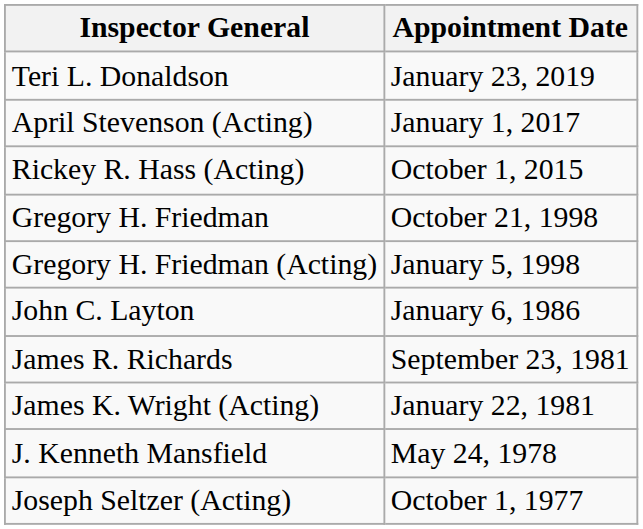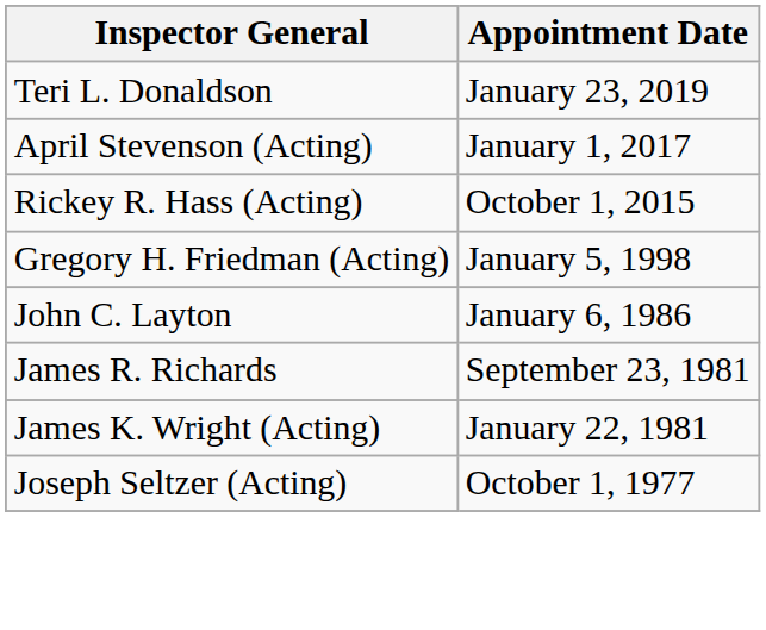 <table class="wikitable">
 <tr>
 <th><strong>Inspector General</strong></th>
 <th><strong>Appointment Date</strong></th>
 </tr>
 <tr>
 <td>Teri L. Donaldson</td>
 <td>January 23, 2019</td>
 </tr>
 <tr>
 <td>April Stevenson (Acting)</td>
 <td>January 1, 2017</td>
 </tr>
 <tr>
 <td>Rickey R. Hass (Acting)</td>
 <td>October 1, 2015</td>
 </tr>
 <tr>
-<td>Gregory H. Friedman</td>
-<td>October 21, 1998</td>
-</tr>
-<tr>
 <td>Gregory H. Friedman (Acting)</td>
 <td>January 5, 1998</td>
 </tr>
 <tr>
 <td>John C. Layton</td>
 <td>January 6, 1986</td>
 </tr>
 <tr>
 <td>James R. Richards</td>
 <td>September 23, 1981</td>
 </tr>
 <tr>
 <td>James K. Wright (Acting)</td>
 <td>January 22, 1981</td>
 </tr>
 <tr>
-<td>J. Kenneth Mansfield</td>
-<td>May 24, 1978</td>
-</tr>
-<tr>
 <td>Joseph Seltzer (Acting)</td>
 <td>October 1, 1977</td>
 </tr>
 </table>
